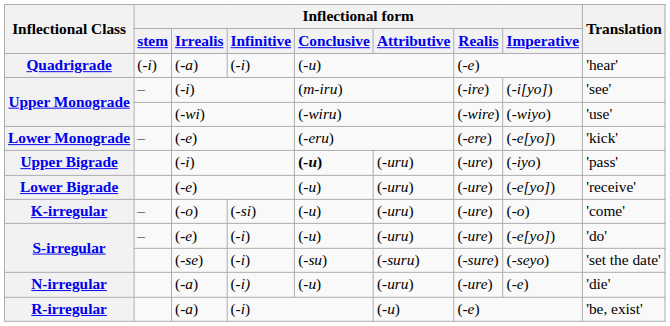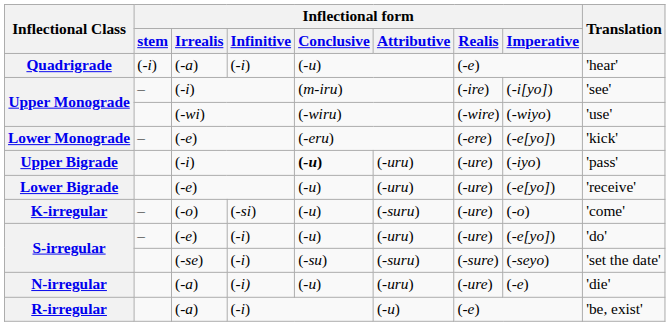 <table class="wikitable style="text-align: center">
 <tr>
 <th rowspan="2">Inflectional Class<br></th>
 <th colspan="7">Inflectional form<br></th>
 <th rowspan="2">Translation</th>
 </tr>
 <tr>
 <th><a href='#'>stem</a><br></th>
 <th><a href='#'>Irrealis</a><br></th>
 <th><a href='#'>Infinitive</a><br></th>
 <th><a href='#'>Conclusive</a><br></th>
 <th><a href='#'>Attributive</a><br></th>
 <th><a href='#'>Realis</a><br></th>
 <th><a href='#'>Imperative</a><br></th>
 </tr>
 <tr>
 <th><a href='#'>Quadrigrade</a><br></th>
 <td> (<em>-i</em>)</td>
 <td> (<em>-a</em>)</td>
 <td> (<em>-i</em>)</td>
 <td colspan="2"> (<em>-u</em>)</td>
 <td colspan="2"> (<em>-e</em>)</td>
 <td>'hear'</td>
 </tr>
 <tr>
 <th rowspan="2"><a href='#'>Upper Monograde</a><br></th>
 <td>–</td>
 <td colspan="2"> (<em>-i</em>)</td>
 <td colspan="2"> (<em>m-iru</em>)</td>
 <td> (<em>-ire</em>)</td>
 <td> (<em>-i[yo]</em>)</td>
 <td>'see'</td>
 </tr>
 <tr>
 <td></td>
 <td colspan="2"> (<em>-wi</em>)</td>
 <td colspan="2"> (<em>-wiru</em>)</td>
 <td> (<em>-wire</em>)</td>
 <td> (<em>-wiyo</em>)</td>
 <td>'use'</td>
 </tr>
 <tr>
 <th><a href='#'>Lower Monograde</a><br></th>
 <td>–</td>
 <td colspan="2"> (<em>-e</em>)</td>
 <td colspan="2"> (<em>-eru</em>)</td>
 <td> (<em>-ere</em>)</td>
 <td> (<em>-e[yo]</em>)</td>
 <td>'kick'</td>
 </tr>
 <tr>
 <th><a href='#'>Upper Bigrade</a><br></th>
 <td></td>
 <td colspan="2"> (<em>-i</em>)</td>
 <td><strong> (<em>-u</em>)</strong></td>
 <td> (<em>-uru</em>)</td>
 <td> (<em>-ure</em>)</td>
 <td> (<em>-iyo</em>)</td>
 <td>'pass'</td>
 </tr>
 <tr>
 <th><a href='#'>Lower Bigrade</a><br></th>
 <td></td>
 <td colspan="2"> (<em>-e</em>)</td>
 <td> (<em>-u</em>)</td>
 <td> (<em>-uru</em>)</td>
 <td> (<em>-ure</em>)</td>
 <td> (<em>-e[yo]</em>)</td>
 <td>'receive'</td>
 </tr>
 <tr>
 <th><a href='#'>K-irregular</a><br></th>
 <td>–</td>
 <td> (<em>-o</em>)</td>
 <td> (<em>-si</em>)</td>
 <td> (<em>-u</em>)</td>
-<td> (<em>-uru</em>)</td>
+<td> (<em>-suru</em>)</td>
 <td> (<em>-ure</em>)</td>
 <td> (<em>-o</em>)</td>
 <td>'come'</td>
 </tr>
 <tr>
 <th rowspan="2"><a href='#'>S-irregular</a><br></th>
 <td>–</td>
 <td> (<em>-e</em>)</td>
 <td> (<em>-i</em>)</td>
 <td> (<em>-u</em>)</td>
 <td> (<em>-uru</em>)</td>
 <td> (<em>-ure</em>)</td>
 <td> (<em>-e[yo]</em>)</td>
 <td>'do'</td>
 </tr>
 <tr>
 <td></td>
 <td> (<em>-se</em>)</td>
 <td> (<em>-i</em>)</td>
 <td> (<em>-su</em>)</td>
 <td> (<em>-suru</em>)</td>
 <td> (<em>-sure</em>)</td>
 <td> (<em>-seyo</em>)</td>
 <td>'set the date'</td>
 </tr>
 <tr>
 <th><a href='#'>N-irregular</a><br></th>
 <td></td>
 <td> (<em>-a</em>)</td>
 <td> (<em>-i)</em></td>
 <td> (<em>-u</em>)</td>
 <td> (<em>-uru</em>)</td>
 <td> (<em>-ure</em>)</td>
 <td> (<em>-e</em>)</td>
 <td>'die'</td>
 </tr>
 <tr>
 <th><a href='#'>R-irregular</a><br></th>
 <td></td>
 <td> (<em>-a</em>)</td>
 <td colspan="2"> (<em>-i</em>)</td>
 <td> (<em>-u</em>)</td>
 <td colspan="2"> (<em>-e</em>)</td>
 <td>'be, exist'</td>
 </tr>
 </table>
